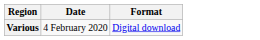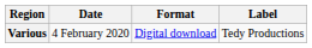 <table class="wikitable plainrowheaders" style="text-align:center;">
 <tr>
 <th>Region</th>
 <th>Date</th>
 <th>Format</th>
+<th>Label</th>
 </tr>
 <tr>
 <th scope="row">Various</th>
 <td>4 February 2020</td>
 <td><a href='#'>Digital download</a></td>
+<td>Tedy Productions</td>
 </tr>
 </table>
